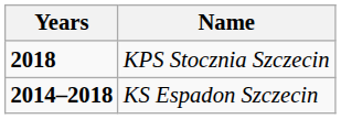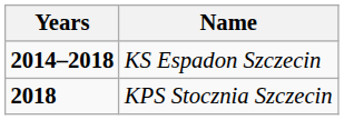 <table class="wikitable" style="font-size:100%">
 <tr>
 <th>Years</th>
 <th>Name</th>
 </tr>
 <tr>
+<td><strong>2014–2018</strong></td>
+<td><em>KS Espadon Szczecin</em></td>
+</tr>
+<tr>
 <td><strong>2018</strong></td>
 <td><em>KPS Stocznia Szczecin</em></td>
 </tr>
-<tr>
-<td><strong>2014–2018</strong></td>
-<td><em>KS Espadon Szczecin</em></td>
-</tr>
 </table>
